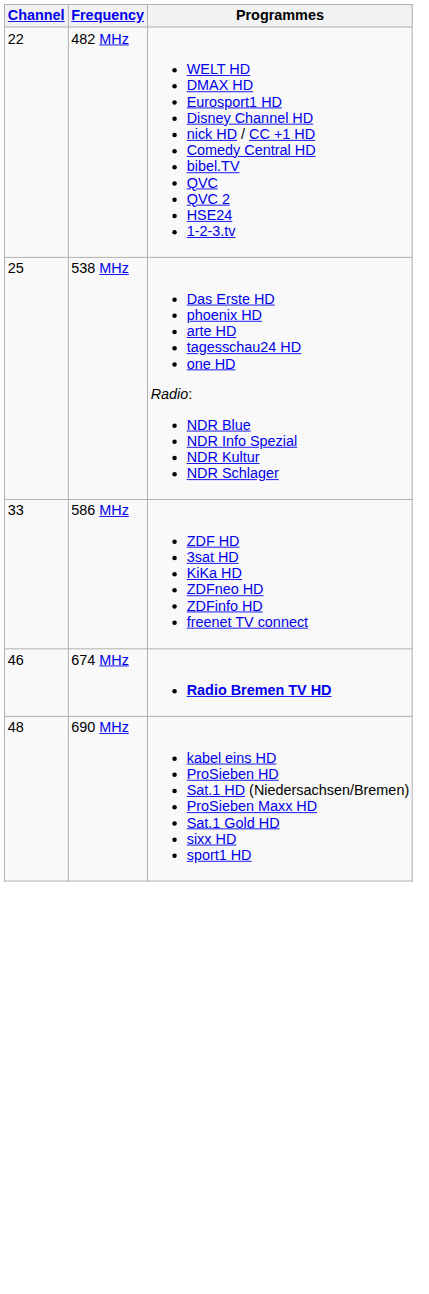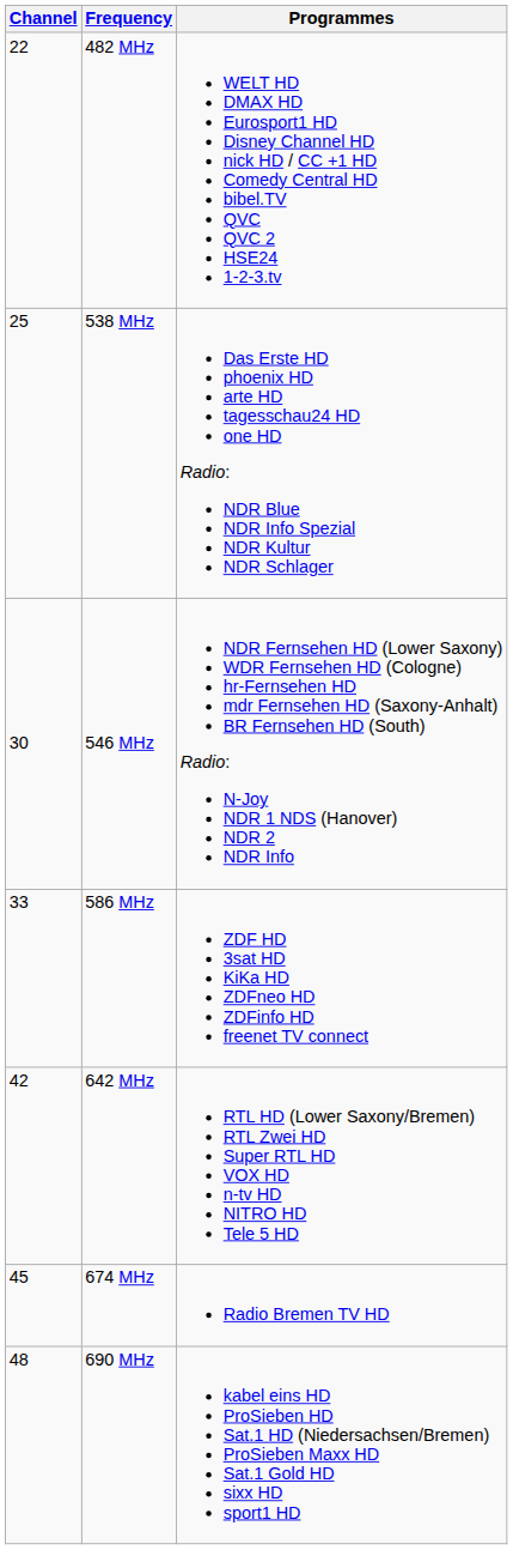 <table class="wikitable">
 <tr>
 <th><a href='#'>Channel</a></th>
 <th><a href='#'>Frequency</a></th>
 <th>Programmes</th>
 </tr>
 <tr valign="top">
 <td>22</td>
 <td>482 <a href='#'>MHz</a></td>
 <td><br><ul><li><a href='#'>WELT HD</a></li><li><a href='#'>DMAX HD</a></li><li><a href='#'>Eurosport1 HD</a></li><li><a href='#'>Disney Channel HD</a></li><li><a href='#'>nick HD</a> / <a href='#'>CC +1 HD</a></li><li><a href='#'>Comedy Central HD</a></li><li><a href='#'>bibel.TV</a> </li><li><a href='#'>QVC</a></li><li><a href='#'>QVC 2</a></li><li><a href='#'>HSE24</a></li><li><a href='#'>1-2-3.tv</a></li></ul></td>
 </tr>
 <tr valign="top">
 <td>25</td>
 <td>538 <a href='#'>MHz</a></td>
 <td><br><ul><li><a href='#'>Das Erste HD</a></li><li><a href='#'>phoenix HD</a></li><li><a href='#'>arte HD</a></li><li><a href='#'>tagesschau24 HD</a></li><li><a href='#'>one HD</a></li></ul><em>Radio</em>:<ul><li><a href='#'>NDR Blue</a></li><li><a href='#'>NDR Info Spezial</a></li><li><a href='#'>NDR Kultur</a></li><li><a href='#'>NDR Schlager</a></li></ul></td>
 </tr>
+<tr>
+<td>30</td>
+<td>546 <a href='#'>MHz</a></td>
+<td><br><ul><li><a href='#'>NDR Fernsehen HD</a> (Lower Saxony)</li><li><a href='#'>WDR Fernsehen HD</a> (Cologne)</li><li><a href='#'>hr-Fernsehen HD</a></li><li><a href='#'>mdr Fernsehen HD</a> (Saxony-Anhalt)</li><li><a href='#'>BR Fernsehen HD</a> (South)</li></ul><em>Radio</em>:<ul><li><a href='#'>N-Joy</a></li><li><a href='#'>NDR 1 NDS</a> (Hanover)</li><li><a href='#'>NDR 2</a></li><li><a href='#'>NDR Info</a></li></ul></td>
+</tr>
 <tr valign="top">
 <td>33</td>
 <td>586 <a href='#'>MHz</a></td>
 <td><br><ul><li><a href='#'>ZDF HD</a></li><li><a href='#'>3sat HD</a></li><li><a href='#'>KiKa HD</a></li><li><a href='#'>ZDFneo HD</a></li><li><a href='#'>ZDFinfo HD</a></li><li><a href='#'>freenet TV connect</a></li></ul></td>
 </tr>
 <tr valign="top">
-<td>46</td>
+<td>42</td>
+<td>642 <a href='#'>MHz</a></td>
+<td><br><ul><li><a href='#'>RTL HD</a> (Lower Saxony/Bremen)</li><li><a href='#'>RTL Zwei HD</a></li><li><a href='#'>Super RTL HD</a></li><li><a href='#'>VOX HD</a></li><li><a href='#'>n-tv HD</a></li><li><a href='#'>NITRO HD</a></li><li><a href='#'>Tele 5 HD</a></li></ul></td>
+</tr>
+<tr valign="top">
+<td>45</td>
 <td>674 <a href='#'>MHz</a></td>
-<td><strong><br><ul><li><a href='#'>Radio Bremen TV HD</a></li></ul></strong></td>
+<td><br><ul><li><a href='#'>Radio Bremen TV HD</a></li></ul></td>
 </tr>
 <tr valign="top">
 <td>48</td>
 <td>690 <a href='#'>MHz</a></td>
 <td><br><ul><li><a href='#'>kabel eins HD</a></li><li><a href='#'>ProSieben HD</a></li><li><a href='#'>Sat.1 HD</a> (Niedersachsen/Bremen)</li><li><a href='#'>ProSieben Maxx HD</a></li><li><a href='#'>Sat.1 Gold HD</a></li><li><a href='#'>sixx HD</a></li><li><a href='#'>sport1 HD</a></li></ul></td>
 </tr>
 </table>
